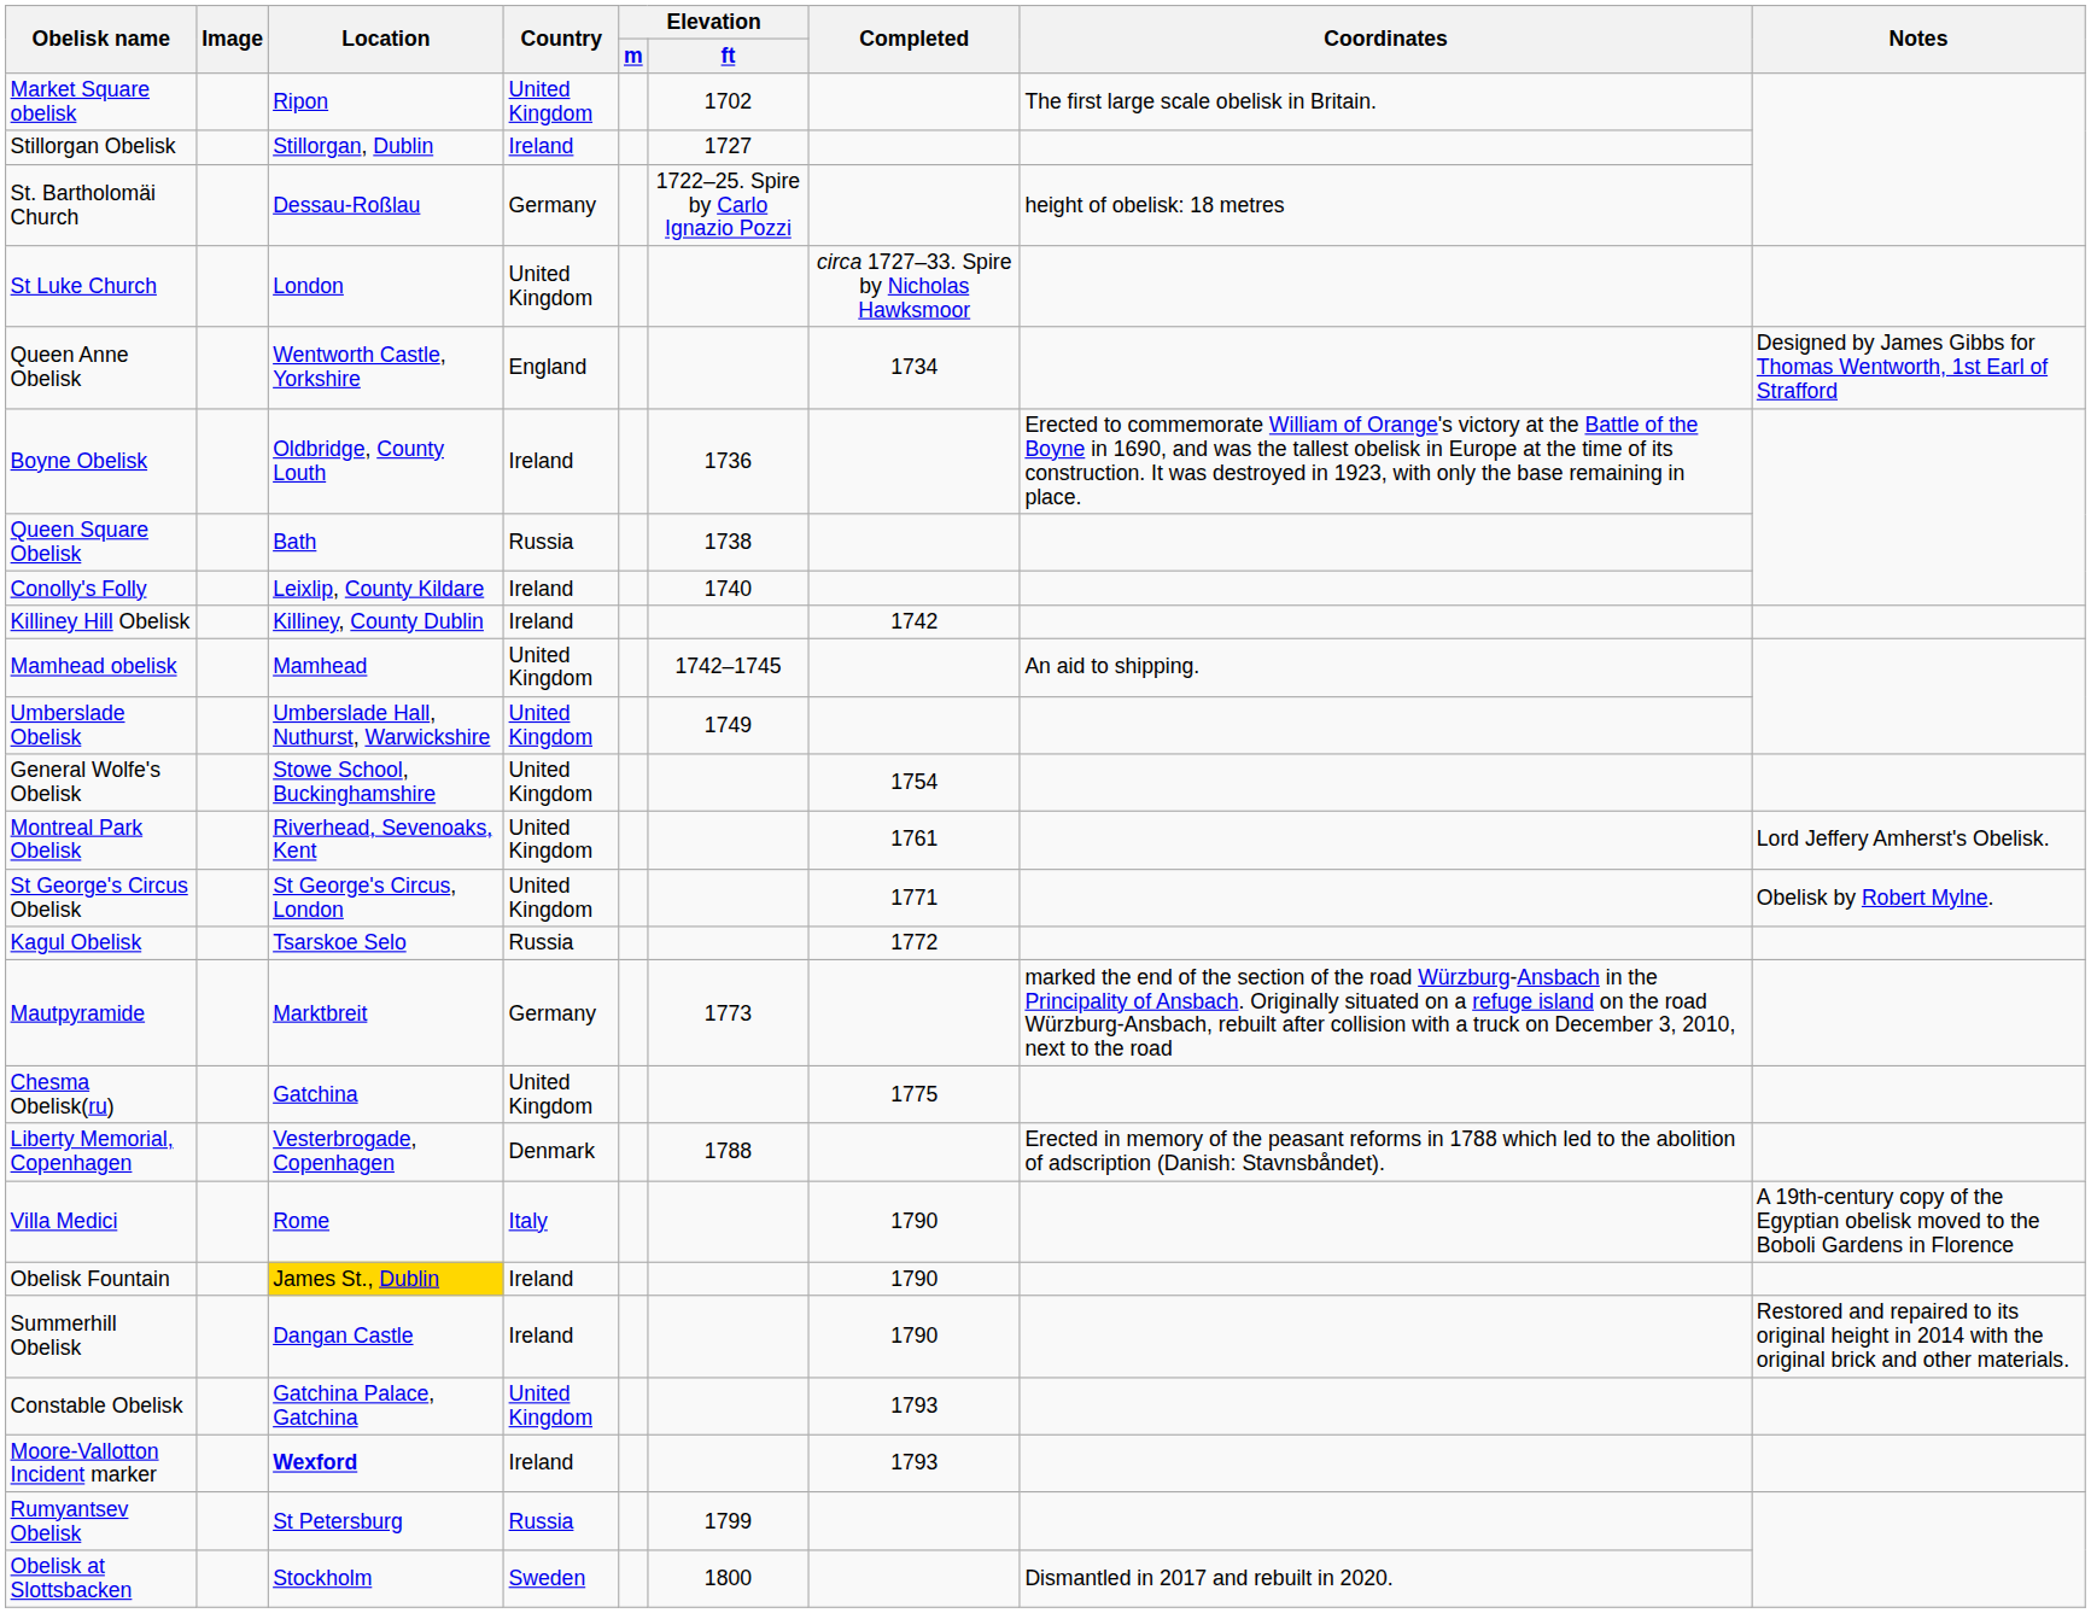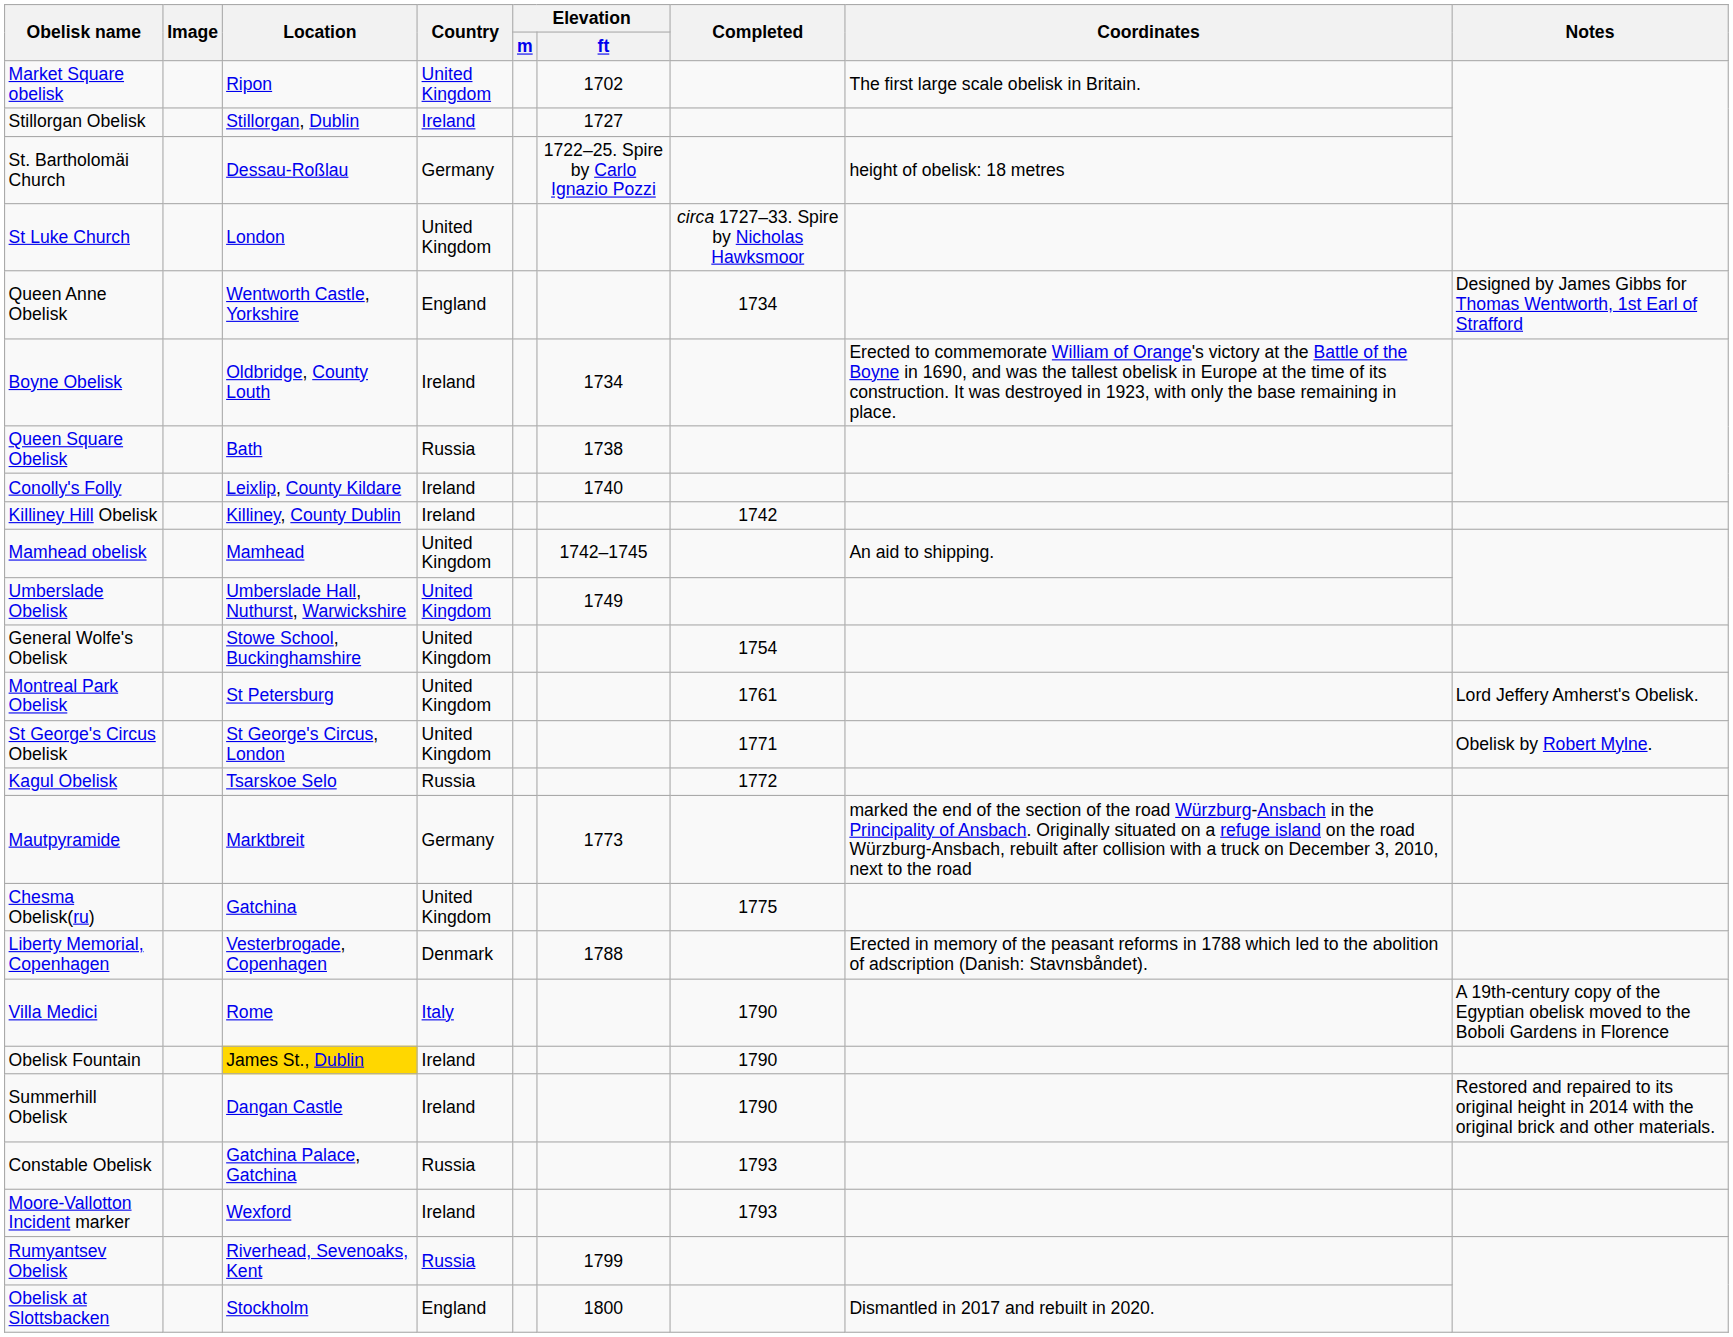 <table class="wikitable sortable">
 <tr>
 <th rowspan=2>Obelisk name</th>
 <th rowspan=2 class="unsortable">Image</th>
 <th rowspan=2>Location</th>
 <th rowspan=2>Country</th>
 <th colspan=2>Elevation</th>
 <th rowspan=2>Completed</th>
 <th rowspan=2>Coordinates</th>
 <th rowspan=2>Notes</th>
 </tr>
 <tr>
 <th><a href='#'>m</a></th>
 <th><a href='#'>ft</a></th>
 </tr>
 <tr>
 <td><a href='#'>Market Square obelisk</a></td>
 <td></td>
 <td><a href='#'>Ripon</a></td>
 <td><a href='#'>United Kingdom</a></td>
 <td></td>
 <td align=center>1702</td>
 <td></td>
 <td>The first large scale obelisk in Britain.</td>
 </tr>
 <tr>
 <td>Stillorgan Obelisk</td>
 <td></td>
 <td><a href='#'>Stillorgan</a>, <a href='#'>Dublin</a></td>
 <td><a href='#'>Ireland</a></td>
 <td></td>
 <td align=center>1727</td>
 <td></td>
 <td></td>
 </tr>
 <tr>
 <td>St. Bartholomäi Church</td>
 <td></td>
 <td><a href='#'>Dessau-Roßlau</a></td>
 <td>Germany</td>
 <td></td>
 <td align=center>1722–25. Spire by <a href='#'>Carlo Ignazio Pozzi</a></td>
 <td></td>
 <td>height of obelisk: 18 metres</td>
 </tr>
 <tr>
 <td><a href='#'>St Luke Church</a></td>
 <td></td>
 <td><a href='#'>London</a></td>
 <td>United Kingdom</td>
 <td></td>
 <td></td>
 <td align=center><em>circa</em> 1727–33. Spire by <a href='#'>Nicholas Hawksmoor</a></td>
 <td></td>
 <td></td>
 </tr>
 <tr>
 <td>Queen Anne Obelisk</td>
 <td></td>
 <td><a href='#'>Wentworth Castle</a>, <a href='#'>Yorkshire</a></td>
 <td>England</td>
 <td></td>
 <td></td>
 <td align=center>1734</td>
 <td></td>
 <td>Designed by James Gibbs for <a href='#'>Thomas Wentworth, 1st Earl of Strafford</a></td>
 </tr>
 <tr>
 <td><a href='#'>Boyne Obelisk</a></td>
 <td></td>
 <td><a href='#'>Oldbridge</a>, <a href='#'>County Louth</a></td>
 <td>Ireland</td>
 <td></td>
-<td align=center>1736</td>
+<td align=center>1734</td>
 <td></td>
 <td>Erected to commemorate <a href='#'>William of Orange</a>'s victory at the <a href='#'>Battle of the Boyne</a> in 1690, and was the tallest obelisk in Europe at the time of its construction. It was destroyed in 1923, with only the base remaining in place.</td>
 </tr>
 <tr>
 <td><a href='#'>Queen Square Obelisk</a></td>
 <td></td>
 <td><a href='#'>Bath</a></td>
 <td>Russia</td>
 <td></td>
 <td align=center>1738</td>
 <td></td>
 <td></td>
 </tr>
 <tr>
 <td><a href='#'>Conolly's Folly</a></td>
 <td></td>
 <td><a href='#'>Leixlip</a>, <a href='#'>County Kildare</a></td>
 <td>Ireland</td>
 <td></td>
 <td align=center>1740</td>
 <td></td>
 <td></td>
 </tr>
 <tr>
 <td><a href='#'>Killiney Hill</a> Obelisk</td>
 <td></td>
 <td><a href='#'>Killiney</a>, <a href='#'>County Dublin</a></td>
 <td>Ireland</td>
 <td></td>
 <td></td>
 <td align=center>1742</td>
 <td></td>
 <td></td>
 </tr>
 <tr>
 <td><a href='#'>Mamhead obelisk</a></td>
 <td></td>
 <td><a href='#'>Mamhead</a></td>
 <td>United Kingdom</td>
 <td></td>
 <td align=center>1742–1745</td>
 <td></td>
 <td>An aid to shipping.</td>
 </tr>
 <tr>
 <td><a href='#'>Umberslade Obelisk</a></td>
 <td></td>
 <td><a href='#'>Umberslade Hall</a>, <a href='#'>Nuthurst</a>, <a href='#'>Warwickshire</a></td>
 <td><a href='#'>United Kingdom</a></td>
 <td></td>
 <td align=center>1749</td>
 <td></td>
 <td></td>
 </tr>
 <tr>
 <td>General Wolfe's Obelisk</td>
 <td></td>
 <td><a href='#'>Stowe School</a>, <a href='#'>Buckinghamshire</a></td>
 <td>United Kingdom</td>
 <td></td>
 <td></td>
 <td align=center>1754</td>
 <td></td>
 <td></td>
 </tr>
 <tr>
 <td><a href='#'>Montreal Park Obelisk</a></td>
 <td></td>
-<td><a href='#'>Riverhead, Sevenoaks, Kent</a></td>
+<td><a href='#'>St Petersburg</a></td>
 <td>United Kingdom</td>
 <td></td>
 <td></td>
 <td align=center>1761</td>
 <td></td>
 <td>Lord Jeffery Amherst's Obelisk.</td>
 </tr>
 <tr>
 <td><a href='#'>St George's Circus</a> Obelisk</td>
 <td></td>
 <td><a href='#'>St George's Circus</a>, <a href='#'>London</a></td>
 <td>United Kingdom</td>
 <td></td>
 <td></td>
 <td align=center>1771</td>
 <td></td>
 <td>Obelisk by <a href='#'>Robert Mylne</a>.</td>
 </tr>
 <tr>
 <td><a href='#'>Kagul Obelisk</a></td>
 <td></td>
 <td><a href='#'>Tsarskoe Selo</a></td>
 <td>Russia</td>
 <td></td>
 <td></td>
 <td align=center>1772</td>
 <td></td>
 <td></td>
 </tr>
 <tr>
 <td><a href='#'>Mautpyramide</a></td>
 <td></td>
 <td><a href='#'>Marktbreit</a></td>
 <td>Germany</td>
 <td></td>
 <td align=center>1773</td>
 <td></td>
 <td>marked the end of the section of the road <a href='#'>Würzburg</a>-<a href='#'>Ansbach</a> in the <a href='#'>Principality of Ansbach</a>. Originally situated on a <a href='#'>refuge island</a> on the road Würzburg-Ansbach, rebuilt after collision with a truck on December 3, 2010, next to the road</td>
 </tr>
 <tr>
 <td><a href='#'>Chesma</a> Obelisk(<a href='#'>ru</a>)</td>
 <td></td>
 <td><a href='#'>Gatchina</a></td>
 <td>United Kingdom</td>
 <td></td>
 <td></td>
 <td align=center>1775</td>
 <td></td>
 <td></td>
 </tr>
 <tr>
 <td><a href='#'>Liberty Memorial, Copenhagen</a></td>
 <td></td>
 <td><a href='#'>Vesterbrogade</a>, <a href='#'>Copenhagen</a></td>
 <td>Denmark</td>
 <td></td>
 <td align=center>1788</td>
 <td></td>
 <td>Erected in memory of the peasant reforms in 1788 which led to the abolition of adscription (Danish: Stavnsbåndet).</td>
 </tr>
 <tr>
 <td><a href='#'>Villa Medici</a></td>
 <td></td>
 <td><a href='#'>Rome</a></td>
 <td><a href='#'>Italy</a></td>
 <td></td>
 <td></td>
 <td align=center>1790</td>
 <td></td>
 <td>A 19th-century copy of the Egyptian obelisk moved to the Boboli Gardens in Florence</td>
 </tr>
 <tr>
 <td>Obelisk Fountain</td>
 <td></td>
 <td style="background: gold;">James St., <a href='#'>Dublin</a></td>
 <td>Ireland</td>
 <td></td>
 <td></td>
 <td align=center>1790</td>
 <td></td>
 <td></td>
 </tr>
 <tr>
 <td>Summerhill Obelisk</td>
 <td></td>
 <td><a href='#'>Dangan Castle</a></td>
 <td>Ireland</td>
 <td></td>
 <td></td>
 <td align=center>1790</td>
 <td></td>
 <td>Restored and repaired to its original height in 2014 with the original brick and other materials.</td>
 </tr>
 <tr>
 <td>Constable Obelisk</td>
 <td></td>
 <td><a href='#'>Gatchina Palace</a>, <a href='#'>Gatchina</a></td>
-<td><a href='#'>United Kingdom</a></td>
+<td>Russia</td>
 <td></td>
 <td></td>
 <td align=center>1793</td>
 <td></td>
 <td></td>
 </tr>
 <tr>
 <td><a href='#'>Moore-Vallotton Incident</a> marker</td>
 <td></td>
-<td><strong><a href='#'>Wexford</a></strong></td>
+<td><a href='#'>Wexford</a></td>
 <td>Ireland</td>
 <td></td>
 <td></td>
 <td align=center>1793</td>
 <td></td>
 <td></td>
 </tr>
 <tr>
 <td><a href='#'>Rumyantsev Obelisk</a></td>
 <td></td>
-<td><a href='#'>St Petersburg</a></td>
+<td><a href='#'>Riverhead, Sevenoaks, Kent</a></td>
 <td><a href='#'>Russia</a></td>
 <td></td>
 <td align=center>1799</td>
 <td></td>
 <td></td>
 </tr>
 <tr>
 <td><a href='#'>Obelisk at Slottsbacken</a></td>
 <td></td>
 <td><a href='#'>Stockholm</a></td>
-<td><a href='#'>Sweden</a></td>
+<td>England</td>
 <td></td>
 <td align="center">1800</td>
 <td></td>
 <td>Dismantled in 2017 and rebuilt in 2020.</td>
 </tr>
 </table>
